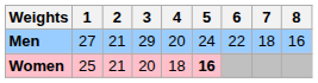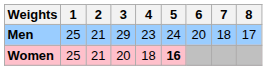 <table class="wikitable" style="font-size:85%; ">
 <tr>
 <th width=50>Weights</th>
 <th width=20>1</th>
 <th width=20>2</th>
 <th width=20>3</th>
 <th width=20>4</th>
 <th width=20>5</th>
 <th width=20>6</th>
 <th width=20>7</th>
 <th width=20>8</th>
 </tr>
 <tr bgcolor=#9acdff>
 <td><strong>Men</strong></td>
-<td align=center>27</td>
+<td align=center>25</td>
 <td align=center>21</td>
 <td align=center>29</td>
+<td align=center>23</td>
+<td align=center>24</td>
 <td align=center>20</td>
-<td align=center>24</td>
-<td align=center>22</td>
 <td align=center>18</td>
-<td align=center>16</td>
+<td align=center>17</td>
 </tr>
 <tr bgcolor=pink>
 <td><strong>Women</strong></td>
 <td align=center>25</td>
 <td align=center>21</td>
 <td align=center>20</td>
 <td align=center>18</td>
 <td align=center><strong>16</strong></td>
 <td bgcolor=silver></td>
 <td bgcolor=silver></td>
 <td bgcolor=silver></td>
 </tr>
 </table>
